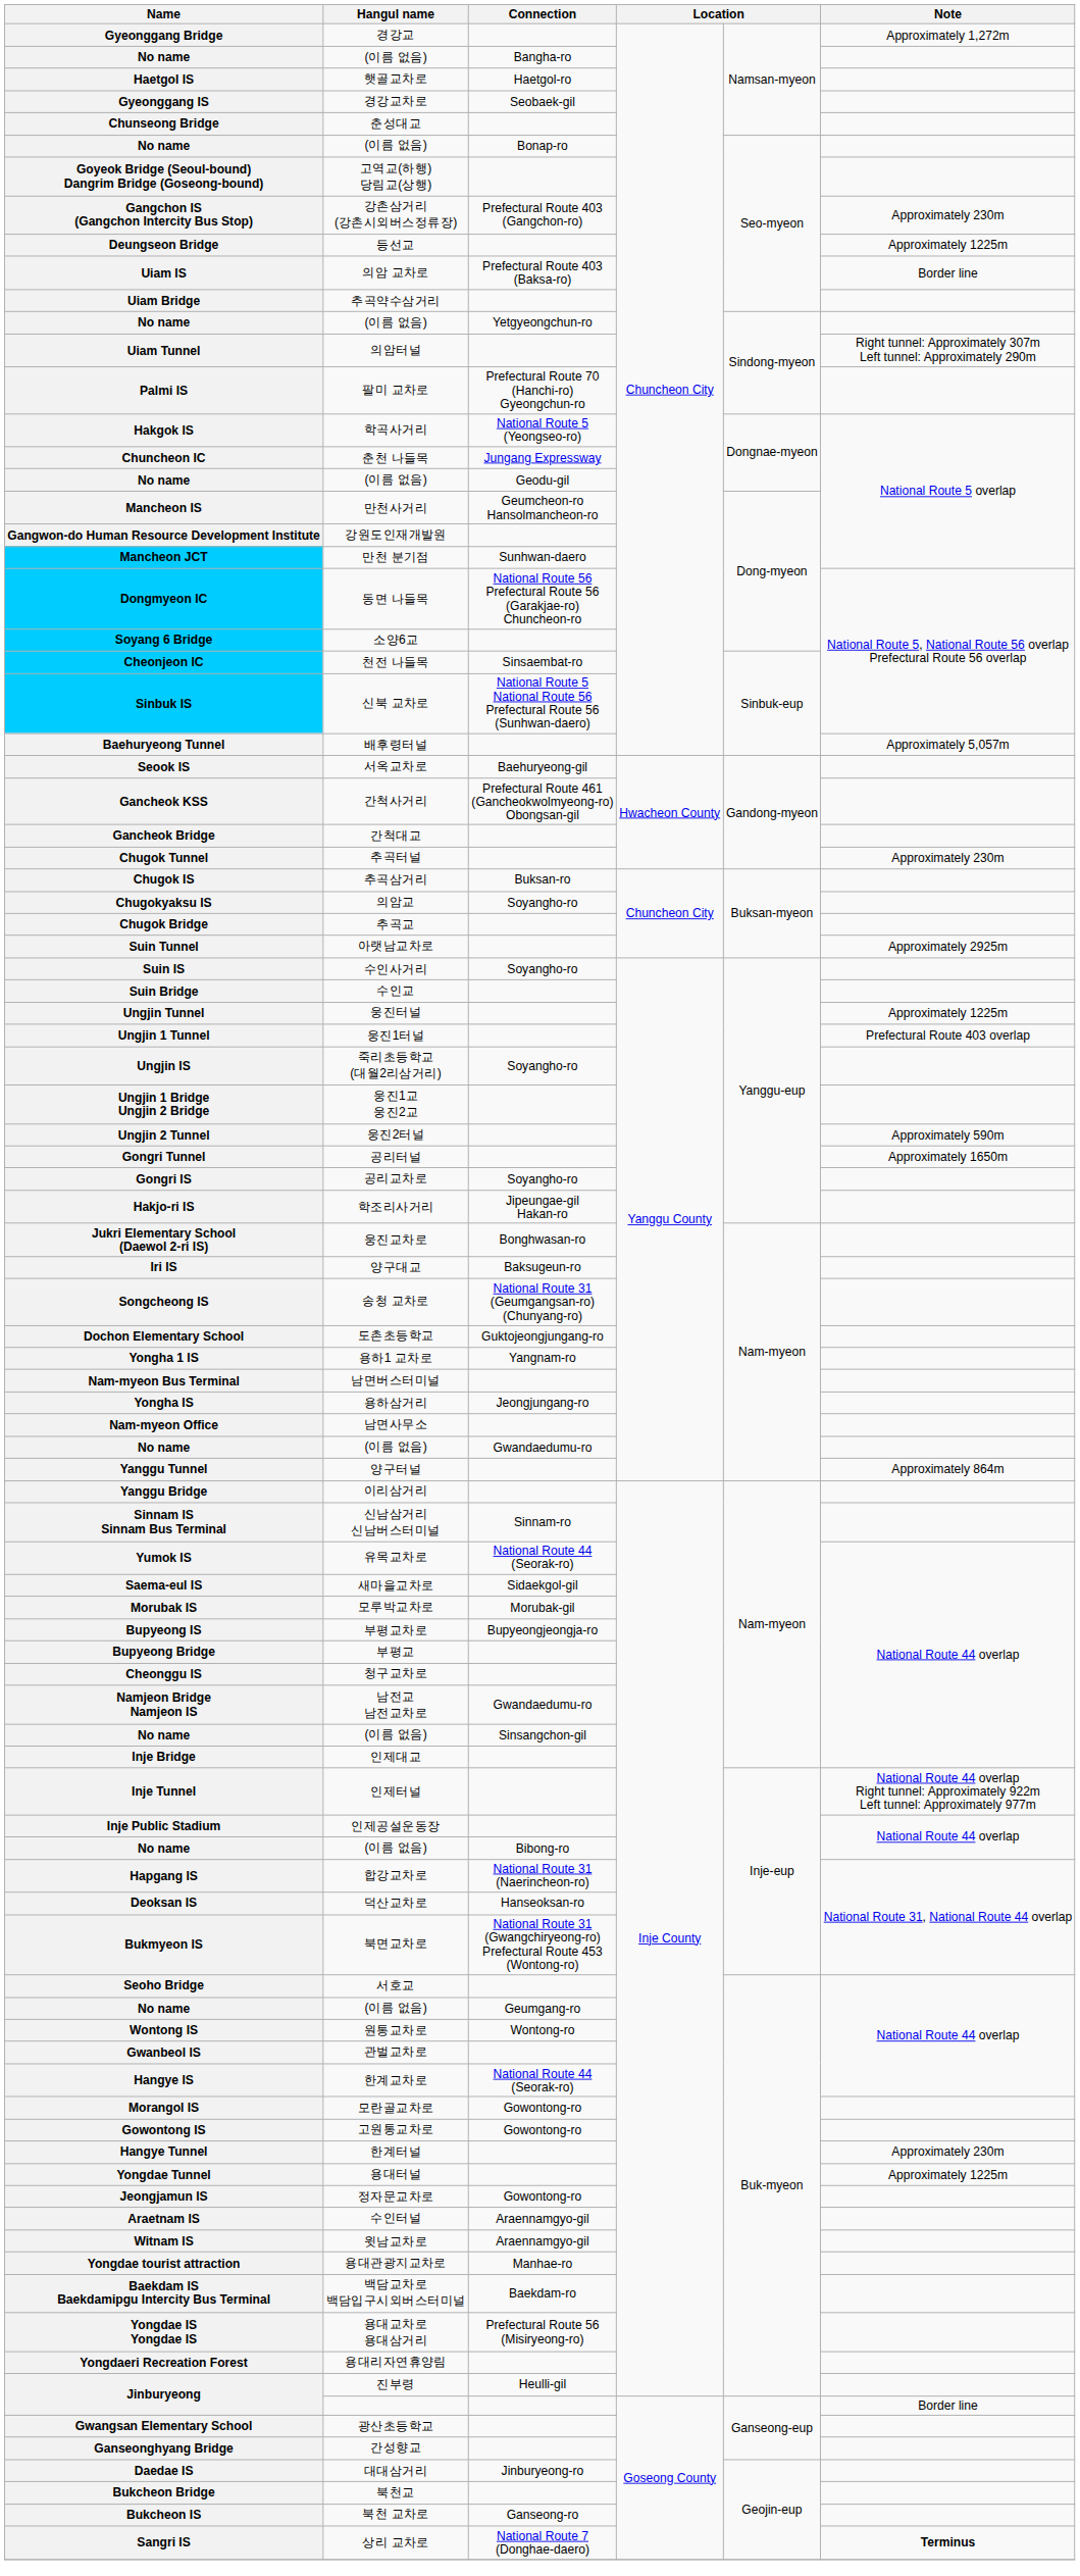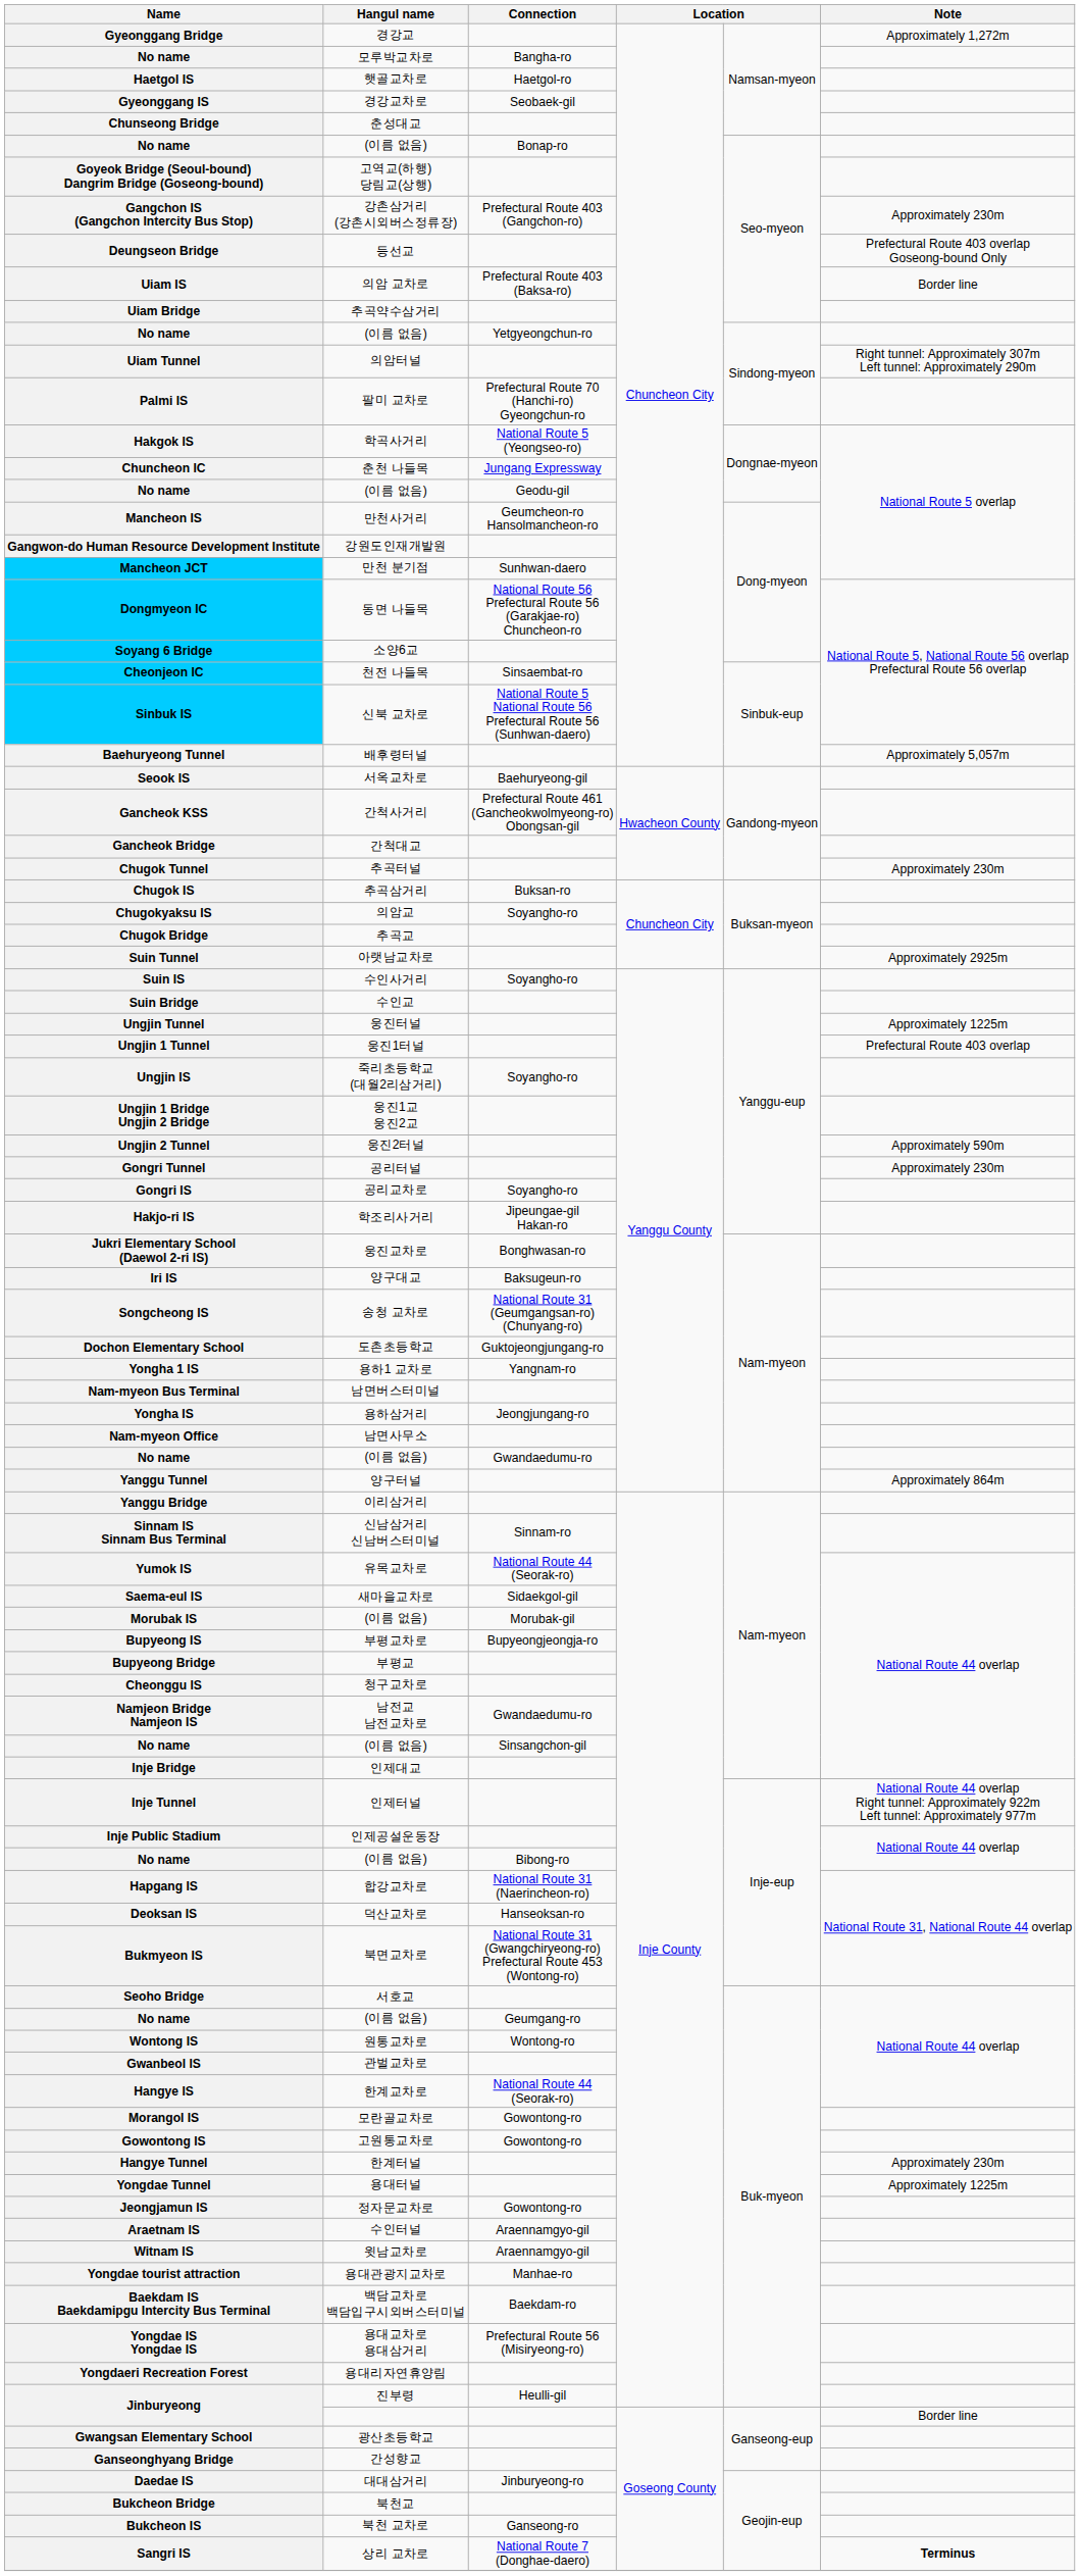 <table class="wikitable" style="font-size: 85%; text-align: center;">
 <tr>
 <th>Name </th>
 <th>Hangul name</th>
 <th>Connection</th>
 <th colspan="2">Location</th>
 <th>Note</th>
 </tr>
 <tr>
 <th>Gyeonggang Bridge</th>
 <td>경강교</td>
 <td></td>
 <td rowspan=25><a href='#'>Chuncheon City</a></td>
 <td rowspan=5>Namsan-myeon</td>
 <td>Approximately 1,272m</td>
 </tr>
 <tr>
 <th>No name</th>
-<td>(이름 없음)</td>
+<td>모루박교차로</td>
 <td>Bangha-ro</td>
 <td></td>
 </tr>
 <tr>
 <th>Haetgol IS</th>
 <td>햇골교차로</td>
 <td>Haetgol-ro</td>
 <td></td>
 </tr>
 <tr>
 <th>Gyeonggang IS</th>
 <td>경강교차로</td>
 <td>Seobaek-gil</td>
 <td></td>
 </tr>
 <tr>
 <th>Chunseong Bridge</th>
 <td>춘성대교</td>
 <td></td>
 <td></td>
 </tr>
 <tr>
 <th>No name</th>
 <td>(이름 없음)</td>
 <td>Bonap-ro</td>
 <td rowspan=6>Seo-myeon</td>
 <td></td>
 </tr>
 <tr>
 <th>Goyeok Bridge (Seoul-bound)<br>Dangrim Bridge (Goseong-bound)</th>
 <td>고역교(하행)<br>당림교(상행)</td>
 <td></td>
 <td></td>
 </tr>
 <tr>
 <th>Gangchon IS<br>(Gangchon Intercity Bus Stop)</th>
 <td>강촌삼거리<br>(강촌시외버스정류장)</td>
 <td>Prefectural Route 403<br>(Gangchon-ro)</td>
 <td>Approximately 230m</td>
 </tr>
 <tr>
 <th>Deungseon Bridge</th>
 <td>등선교</td>
 <td></td>
-<td>Approximately 1225m</td>
+<td>Prefectural Route 403 overlap<br>Goseong-bound Only</td>
 </tr>
 <tr>
 <th>Uiam IS</th>
 <td>의암 교차로</td>
 <td>Prefectural Route 403<br>(Baksa-ro)</td>
 <td>Border line</td>
 </tr>
 <tr>
 <th>Uiam Bridge</th>
 <td>추곡약수삼거리</td>
 <td></td>
 <td></td>
 </tr>
 <tr>
 <th>No name</th>
 <td>(이름 없음)</td>
 <td>Yetgyeongchun-ro</td>
 <td rowspan=3>Sindong-myeon</td>
 <td></td>
 </tr>
 <tr>
 <th>Uiam Tunnel</th>
 <td>의암터널</td>
 <td></td>
 <td>Right tunnel: Approximately 307m<br>Left tunnel: Approximately 290m</td>
 </tr>
 <tr>
 <th>Palmi IS</th>
 <td>팔미 교차로</td>
 <td>Prefectural Route 70<br>(Hanchi-ro)<br>Gyeongchun-ro</td>
 <td></td>
 </tr>
 <tr>
 <th>Hakgok IS</th>
 <td>학곡사거리</td>
 <td><a href='#'>National Route 5</a><br>(Yeongseo-ro)</td>
 <td rowspan=3>Dongnae-myeon</td>
 <td rowspan=6><a href='#'>National Route 5</a> overlap</td>
 </tr>
 <tr>
 <th>Chuncheon IC</th>
 <td>춘천 나들목</td>
 <td><a href='#'>Jungang Expressway</a></td>
 </tr>
 <tr>
 <th>No name</th>
 <td>(이름 없음)</td>
 <td>Geodu-gil</td>
 </tr>
 <tr>
 <th>Mancheon IS</th>
 <td>만천사거리</td>
 <td>Geumcheon-ro<br>Hansolmancheon-ro</td>
 <td rowspan=5>Dong-myeon</td>
 </tr>
 <tr>
 <th>Gangwon-do Human Resource Development Institute</th>
 <td>강원도인재개발원</td>
 <td></td>
 </tr>
 <tr>
 <th style="background-color: #00CCFF;">Mancheon JCT</th>
 <td>만천 분기점</td>
 <td>Sunhwan-daero</td>
 </tr>
 <tr>
 <th style="background-color: #00CCFF;">Dongmyeon IC</th>
 <td>동면 나들목</td>
 <td><a href='#'>National Route 56</a><br>Prefectural Route 56<br>(Garakjae-ro)<br>Chuncheon-ro</td>
 <td rowspan=4><a href='#'>National Route 5</a>, <a href='#'>National Route 56</a> overlap<br>Prefectural Route 56 overlap</td>
 </tr>
 <tr>
 <th style="background-color: #00CCFF;">Soyang 6 Bridge</th>
 <td>소양6교</td>
 <td></td>
 </tr>
 <tr>
 <th style="background-color: #00CCFF;">Cheonjeon IC</th>
 <td>천전 나들목</td>
 <td>Sinsaembat-ro</td>
 <td rowspan=3>Sinbuk-eup</td>
 </tr>
 <tr>
 <th style="background-color: #00CCFF;">Sinbuk IS</th>
 <td>신북 교차로</td>
 <td><a href='#'>National Route 5</a><br><a href='#'>National Route 56</a><br>Prefectural Route 56<br>(Sunhwan-daero)</td>
 </tr>
 <tr>
 <th>Baehuryeong Tunnel</th>
 <td>배후령터널</td>
 <td></td>
 <td>Approximately 5,057m</td>
 </tr>
 <tr>
 <th>Seook IS</th>
 <td>서옥교차로</td>
 <td>Baehuryeong-gil</td>
 <td rowspan=4><a href='#'>Hwacheon County</a></td>
 <td rowspan=4>Gandong-myeon</td>
 <td></td>
 </tr>
 <tr>
 <th>Gancheok KSS</th>
 <td>간척사거리</td>
 <td>Prefectural Route 461<br>(Gancheokwolmyeong-ro)<br>Obongsan-gil</td>
 <td></td>
 </tr>
 <tr>
 <th>Gancheok Bridge</th>
 <td>간척대교</td>
 <td></td>
 <td></td>
 </tr>
 <tr>
 <th>Chugok Tunnel</th>
 <td>추곡터널</td>
 <td></td>
 <td>Approximately 230m</td>
 </tr>
 <tr>
 <th>Chugok IS</th>
 <td>추곡삼거리</td>
 <td>Buksan-ro</td>
 <td rowspan=4><a href='#'>Chuncheon City</a></td>
 <td rowspan=4>Buksan-myeon</td>
 <td></td>
 </tr>
 <tr>
 <th>Chugokyaksu IS</th>
 <td>의암교</td>
 <td>Soyangho-ro</td>
 <td></td>
 </tr>
 <tr>
 <th>Chugok Bridge</th>
 <td>추곡교</td>
 <td></td>
 <td></td>
 </tr>
 <tr>
 <th>Suin Tunnel</th>
 <td>아랫남교차로</td>
 <td></td>
 <td>Approximately 2925m</td>
 </tr>
 <tr>
 <th>Suin IS</th>
 <td>수인사거리</td>
 <td>Soyangho-ro</td>
 <td rowspan=20><a href='#'>Yanggu County</a></td>
 <td rowspan=10>Yanggu-eup</td>
 <td></td>
 </tr>
 <tr>
 <th>Suin Bridge</th>
 <td>수인교</td>
 <td></td>
 <td></td>
 </tr>
 <tr>
 <th>Ungjin Tunnel</th>
 <td>웅진터널</td>
 <td></td>
 <td>Approximately 1225m</td>
 </tr>
 <tr>
 <th>Ungjin 1 Tunnel</th>
 <td>웅진1터널</td>
 <td></td>
 <td>Prefectural Route 403 overlap</td>
 </tr>
 <tr>
 <th>Ungjin IS</th>
 <td>죽리초등학교<br>(대월2리삼거리)</td>
 <td>Soyangho-ro</td>
 <td></td>
 </tr>
 <tr>
 <th>Ungjin 1 Bridge<br>Ungjin 2 Bridge</th>
 <td>웅진1교<br>웅진2교</td>
 <td></td>
 <td></td>
 </tr>
 <tr>
 <th>Ungjin 2 Tunnel</th>
 <td>웅진2터널</td>
 <td></td>
 <td>Approximately 590m</td>
 </tr>
 <tr>
 <th>Gongri Tunnel</th>
 <td>공리터널</td>
 <td></td>
-<td>Approximately 1650m</td>
+<td>Approximately 230m</td>
 </tr>
 <tr>
 <th>Gongri IS</th>
 <td>공리교차로</td>
 <td>Soyangho-ro</td>
 <td></td>
 </tr>
 <tr>
 <th>Hakjo-ri IS</th>
 <td>학조리사거리</td>
 <td>Jipeungae-gil<br>Hakan-ro</td>
 <td></td>
 </tr>
 <tr>
 <th>Jukri Elementary School<br>(Daewol 2-ri IS)</th>
 <td>웅진교차로</td>
 <td>Bonghwasan-ro</td>
 <td rowspan=10>Nam-myeon</td>
 <td></td>
 </tr>
 <tr>
 <th>Iri IS</th>
 <td>양구대교</td>
 <td>Baksugeun-ro</td>
 <td></td>
 </tr>
 <tr>
 <th>Songcheong IS</th>
 <td>송청 교차로</td>
 <td><a href='#'>National Route 31</a><br>(Geumgangsan-ro)<br>(Chunyang-ro)</td>
 <td></td>
 </tr>
 <tr>
 <th>Dochon Elementary School</th>
 <td>도촌초등학교</td>
 <td>Guktojeongjungang-ro</td>
 <td></td>
 </tr>
 <tr>
 <th>Yongha 1 IS</th>
 <td>용하1 교차로</td>
 <td>Yangnam-ro</td>
 <td></td>
 </tr>
 <tr>
 <th>Nam-myeon Bus Terminal</th>
 <td>남면버스터미널</td>
 <td></td>
 <td></td>
 </tr>
 <tr>
 <th>Yongha IS</th>
 <td>용하삼거리</td>
 <td>Jeongjungang-ro</td>
 <td></td>
 </tr>
 <tr>
 <th>Nam-myeon Office</th>
 <td>남면사무소</td>
 <td></td>
 <td></td>
 </tr>
 <tr>
 <th>No name</th>
 <td>(이름 없음)</td>
 <td>Gwandaedumu-ro</td>
 <td></td>
 </tr>
 <tr>
 <th>Yanggu Tunnel</th>
 <td>양구터널</td>
 <td></td>
 <td>Approximately 864m</td>
 </tr>
 <tr>
 <th>Yanggu Bridge</th>
 <td>이리삼거리</td>
 <td></td>
 <td rowspan=34><a href='#'>Inje County</a></td>
 <td rowspan=11>Nam-myeon</td>
 <td></td>
 </tr>
 <tr>
 <th>Sinnam IS<br>Sinnam Bus Terminal</th>
 <td>신남삼거리<br>신남버스터미널</td>
 <td>Sinnam-ro</td>
 <td></td>
 </tr>
 <tr>
 <th>Yumok IS</th>
 <td>유목교차로</td>
 <td><a href='#'>National Route 44</a><br>(Seorak-ro)</td>
 <td rowspan=9><a href='#'>National Route 44</a> overlap</td>
 </tr>
 <tr>
 <th>Saema-eul IS</th>
 <td>새마을교차로</td>
 <td>Sidaekgol-gil</td>
 </tr>
 <tr>
 <th>Morubak IS</th>
-<td>모루박교차로</td>
+<td>(이름 없음)</td>
 <td>Morubak-gil</td>
 </tr>
 <tr>
 <th>Bupyeong IS</th>
 <td>부평교차로</td>
 <td>Bupyeongjeongja-ro</td>
 </tr>
 <tr>
 <th>Bupyeong Bridge</th>
 <td>부평교</td>
 <td></td>
 </tr>
 <tr>
 <th>Cheonggu IS</th>
 <td>청구교차로</td>
 <td></td>
 </tr>
 <tr>
 <th>Namjeon Bridge<br>Namjeon IS</th>
 <td>남전교<br>남전교차로</td>
 <td>Gwandaedumu-ro</td>
 </tr>
 <tr>
 <th>No name</th>
 <td>(이름 없음)</td>
 <td>Sinsangchon-gil</td>
 </tr>
 <tr>
 <th>Inje Bridge</th>
 <td>인제대교</td>
 <td></td>
 </tr>
 <tr>
 <th>Inje Tunnel</th>
 <td>인제터널</td>
 <td></td>
 <td rowspan=6>Inje-eup</td>
 <td><a href='#'>National Route 44</a> overlap<br>Right tunnel: Approximately 922m<br>Left tunnel: Approximately 977m</td>
 </tr>
 <tr>
 <th>Inje Public Stadium</th>
 <td>인제공설운동장</td>
 <td></td>
 <td rowspan=2><a href='#'>National Route 44</a> overlap</td>
 </tr>
 <tr>
 <th>No name</th>
 <td>(이름 없음)</td>
 <td>Bibong-ro</td>
 </tr>
 <tr>
 <th>Hapgang IS</th>
 <td>합강교차로</td>
 <td><a href='#'>National Route 31</a><br>(Naerincheon-ro)</td>
 <td rowspan=3><a href='#'>National Route 31</a>, <a href='#'>National Route 44</a> overlap</td>
 </tr>
 <tr>
 <th>Deoksan IS</th>
 <td>덕산교차로</td>
 <td>Hanseoksan-ro</td>
 </tr>
 <tr>
 <th>Bukmyeon IS</th>
 <td>북면교차로</td>
 <td><a href='#'>National Route 31</a><br>(Gwangchiryeong-ro)<br>Prefectural Route 453<br>(Wontong-ro)</td>
 </tr>
 <tr>
 <th>Seoho Bridge</th>
 <td>서호교</td>
 <td></td>
 <td rowspan=17>Buk-myeon</td>
 <td rowspan=5><a href='#'>National Route 44</a> overlap</td>
 </tr>
 <tr>
 <th>No name</th>
 <td>(이름 없음)</td>
 <td>Geumgang-ro</td>
 </tr>
 <tr>
 <th>Wontong IS</th>
 <td>원통교차로</td>
 <td>Wontong-ro</td>
 </tr>
 <tr>
 <th>Gwanbeol IS</th>
 <td>관벌교차로</td>
 <td></td>
 </tr>
 <tr>
 <th>Hangye IS</th>
 <td>한계교차로</td>
 <td><a href='#'>National Route 44</a><br>(Seorak-ro)</td>
 </tr>
 <tr>
 <th>Morangol IS</th>
 <td>모란골교차로</td>
 <td>Gowontong-ro</td>
 <td></td>
 </tr>
 <tr>
 <th>Gowontong IS</th>
 <td>고원통교차로</td>
 <td>Gowontong-ro</td>
 <td></td>
 </tr>
 <tr>
 <th>Hangye Tunnel</th>
 <td>한계터널</td>
 <td></td>
 <td>Approximately 230m</td>
 </tr>
 <tr>
 <th>Yongdae Tunnel</th>
 <td>용대터널</td>
 <td></td>
 <td>Approximately 1225m</td>
 </tr>
 <tr>
 <th>Jeongjamun IS</th>
 <td>정자문교차로</td>
 <td>Gowontong-ro</td>
 <td></td>
 </tr>
 <tr>
 <th>Araetnam IS</th>
 <td>수인터널</td>
 <td>Araennamgyo-gil</td>
 <td></td>
 </tr>
 <tr>
 <th>Witnam IS</th>
 <td>윗남교차로</td>
 <td>Araennamgyo-gil</td>
 <td></td>
 </tr>
 <tr>
 <th>Yongdae tourist attraction</th>
 <td>용대관광지교차로</td>
 <td>Manhae-ro</td>
 <td></td>
 </tr>
 <tr>
 <th>Baekdam IS<br>Baekdamipgu Intercity Bus Terminal</th>
 <td>백담교차로<br>백담입구시외버스터미널</td>
 <td>Baekdam-ro</td>
 <td></td>
 </tr>
 <tr>
 <th>Yongdae IS<br>Yongdae IS</th>
 <td>용대교차로<br>용대삼거리</td>
 <td>Prefectural Route 56<br>(Misiryeong-ro)</td>
 <td></td>
 </tr>
 <tr>
 <th>Yongdaeri Recreation Forest</th>
 <td>용대리자연휴양림</td>
 <td></td>
 <td></td>
 </tr>
 <tr>
 <th rowspan=2>Jinburyeong</th>
 <td>진부령</td>
 <td>Heulli-gil</td>
 <td></td>
 </tr>
 <tr>
 <td></td>
 <td></td>
 <td rowspan=7><a href='#'>Goseong County</a></td>
 <td rowspan=3>Ganseong-eup</td>
 <td>Border line</td>
 </tr>
 <tr>
 <th>Gwangsan Elementary School</th>
 <td>광산초등학교</td>
 <td></td>
 <td></td>
 </tr>
 <tr>
 <th>Ganseonghyang Bridge</th>
 <td>간성향교</td>
 <td></td>
 <td></td>
 </tr>
 <tr>
 <th>Daedae IS</th>
 <td>대대삼거리</td>
 <td>Jinburyeong-ro</td>
 <td rowspan=4>Geojin-eup</td>
 <td></td>
 </tr>
 <tr>
 <th>Bukcheon Bridge</th>
 <td>북천교</td>
 <td></td>
 <td></td>
 </tr>
 <tr>
 <th>Bukcheon IS</th>
 <td>북천 교차로</td>
 <td>Ganseong-ro</td>
 <td></td>
 </tr>
 <tr>
 <th>Sangri IS</th>
 <td>상리 교차로</td>
 <td><a href='#'>National Route 7</a><br>(Donghae-daero)</td>
 <td><strong>Terminus</strong></td>
 </tr>
 <tr>
 </tr>
 </table>
